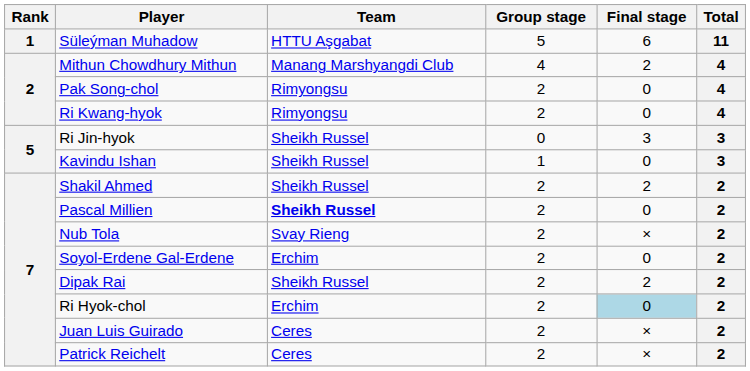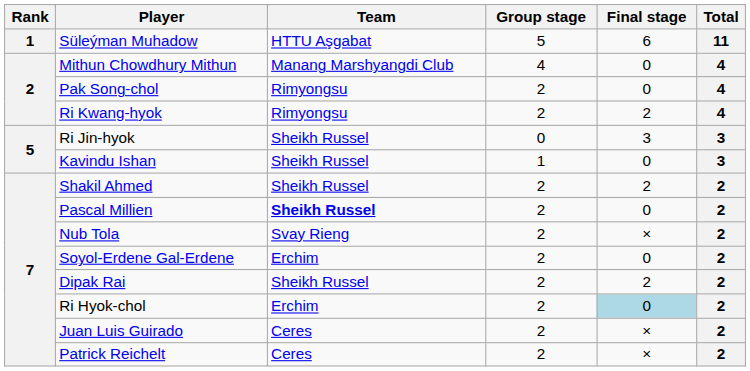 <table class="wikitable" style="text-align:center; font-size:90%;" width=700>
 <tr>
 <th>Rank</th>
 <th>Player</th>
 <th>Team</th>
 <th>Group stage</th>
 <th>Final stage</th>
 <th>Total</th>
 </tr>
 <tr>
 <th>1</th>
 <td align=left> <a href='#'>Süleýman Muhadow</a></td>
 <td align=left> <a href='#'>HTTU Aşgabat</a></td>
 <td>5</td>
 <td>6</td>
 <th>11</th>
 </tr>
 <tr>
 <th rowspan=3>2</th>
 <td align=left> <a href='#'>Mithun Chowdhury Mithun</a></td>
 <td align=left> <a href='#'>Manang Marshyangdi Club</a></td>
 <td>4</td>
-<td>2</td>
+<td>0</td>
 <th>4</th>
 </tr>
 <tr>
 <td align=left> <a href='#'>Pak Song-chol</a></td>
 <td align=left> <a href='#'>Rimyongsu</a></td>
 <td>2</td>
 <td>0</td>
 <th>4</th>
 </tr>
 <tr>
 <td align=left> <a href='#'>Ri Kwang-hyok</a></td>
 <td align=left> <a href='#'>Rimyongsu</a></td>
 <td>2</td>
-<td>0</td>
+<td>2</td>
 <th>4</th>
 </tr>
 <tr>
 <th rowspan=2>5</th>
 <td align=left> Ri Jin-hyok</td>
 <td align=left> <a href='#'>Sheikh Russel</a></td>
 <td>0</td>
 <td>3</td>
 <th>3</th>
 </tr>
 <tr>
 <td align=left> <a href='#'>Kavindu Ishan</a></td>
 <td align=left> <a href='#'>Sheikh Russel</a></td>
 <td>1</td>
 <td>0</td>
 <th>3</th>
 </tr>
 <tr>
 <th rowspan=8>7</th>
 <td align=left> <a href='#'>Shakil Ahmed</a></td>
 <td align=left> <a href='#'>Sheikh Russel</a></td>
 <td>2</td>
 <td>2</td>
 <th>2</th>
 </tr>
 <tr>
 <td align=left> <a href='#'>Pascal Millien</a></td>
 <td align=left><strong> <a href='#'>Sheikh Russel</a></strong></td>
 <td>2</td>
 <td>0</td>
 <th>2</th>
 </tr>
 <tr>
 <td align=left> <a href='#'>Nub Tola</a></td>
 <td align=left> <a href='#'>Svay Rieng</a></td>
 <td>2</td>
 <td>×</td>
 <th>2</th>
 </tr>
 <tr>
 <td align=left> <a href='#'>Soyol-Erdene Gal-Erdene</a></td>
 <td align=left> <a href='#'>Erchim</a></td>
 <td>2</td>
 <td>0</td>
 <th>2</th>
 </tr>
 <tr>
 <td align=left> <a href='#'>Dipak Rai</a></td>
 <td align=left> <a href='#'>Sheikh Russel</a></td>
 <td>2</td>
 <td>2</td>
 <th>2</th>
 </tr>
 <tr>
 <td align=left> Ri Hyok-chol</td>
 <td align=left> <a href='#'>Erchim</a></td>
 <td>2</td>
 <td style="background: lightblue;">0</td>
 <th>2</th>
 </tr>
 <tr>
 <td align=left> <a href='#'>Juan Luis Guirado</a></td>
 <td align=left> <a href='#'>Ceres</a></td>
 <td>2</td>
 <td>×</td>
 <th>2</th>
 </tr>
 <tr>
 <td align=left> <a href='#'>Patrick Reichelt</a></td>
 <td align=left> <a href='#'>Ceres</a></td>
 <td>2</td>
 <td>×</td>
 <th>2</th>
 </tr>
 </table>
